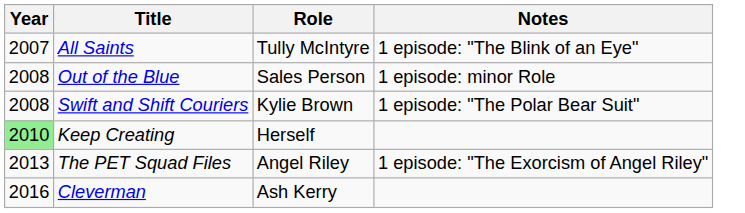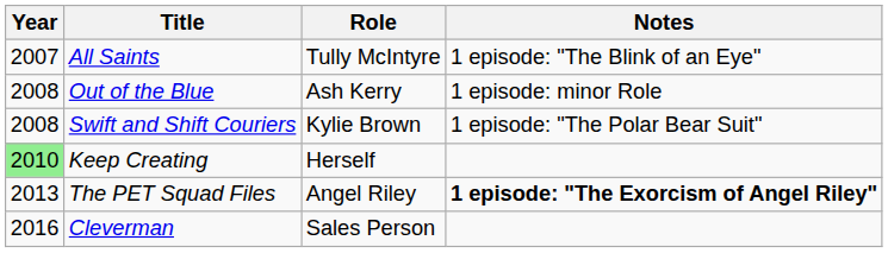 <table class="wikitable sortable">
 <tr>
 <th>Year</th>
 <th>Title</th>
 <th>Role</th>
 <th class="unsortable">Notes</th>
 </tr>
 <tr>
 <td>2007</td>
 <td><em><a href='#'>All Saints</a></em></td>
 <td>Tully McIntyre</td>
 <td>1 episode: "The Blink of an Eye"</td>
 </tr>
 <tr>
 <td>2008</td>
 <td><em><a href='#'>Out of the Blue</a></em></td>
-<td>Sales Person</td>
+<td>Ash Kerry</td>
 <td>1 episode: minor Role</td>
 </tr>
 <tr>
 <td>2008</td>
 <td><em><a href='#'>Swift and Shift Couriers</a></em></td>
 <td>Kylie Brown</td>
 <td>1 episode: "The Polar Bear Suit"</td>
 </tr>
 <tr>
 <td style="background: lightgreen;">2010</td>
 <td><em>Keep Creating</em></td>
 <td>Herself</td>
 <td></td>
 </tr>
 <tr>
 <td>2013</td>
 <td><em>The PET Squad Files</em></td>
 <td>Angel Riley</td>
-<td>1 episode: "The Exorcism of Angel Riley"</td>
+<td><strong>1 episode: "The Exorcism of Angel Riley"</strong></td>
 </tr>
 <tr>
 <td>2016</td>
 <td><em><a href='#'>Cleverman</a></em></td>
-<td>Ash Kerry</td>
+<td>Sales Person</td>
 <td></td>
 </tr>
 </table>
